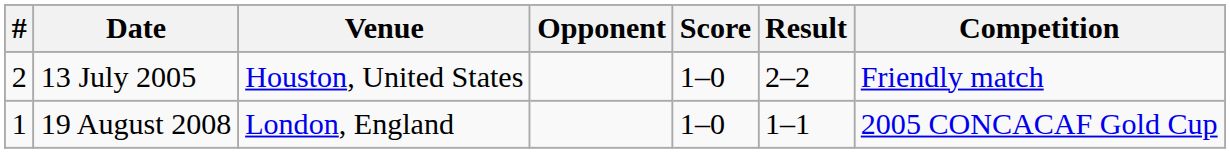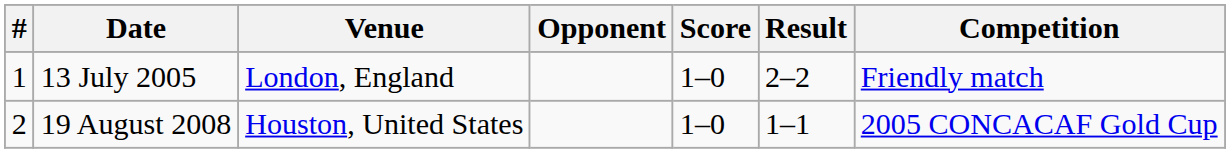 <table class="wikitable">
 <tr>
 <th>#</th>
 <th>Date</th>
 <th>Venue</th>
 <th>Opponent</th>
 <th>Score</th>
 <th>Result</th>
 <th>Competition</th>
 </tr>
 <tr>
-<td>2</td>
+<td>1</td>
 <td>13 July 2005</td>
-<td><a href='#'>Houston</a>, United States</td>
+<td><a href='#'>London</a>, England</td>
 <td></td>
 <td>1–0</td>
 <td>2–2</td>
 <td><a href='#'>Friendly match</a></td>
 </tr>
 <tr>
-<td>1</td>
+<td>2</td>
 <td>19 August 2008</td>
-<td><a href='#'>London</a>, England</td>
+<td><a href='#'>Houston</a>, United States</td>
 <td></td>
 <td>1–0</td>
 <td>1–1</td>
 <td><a href='#'>2005 CONCACAF Gold Cup</a></td>
 </tr>
 </table>
